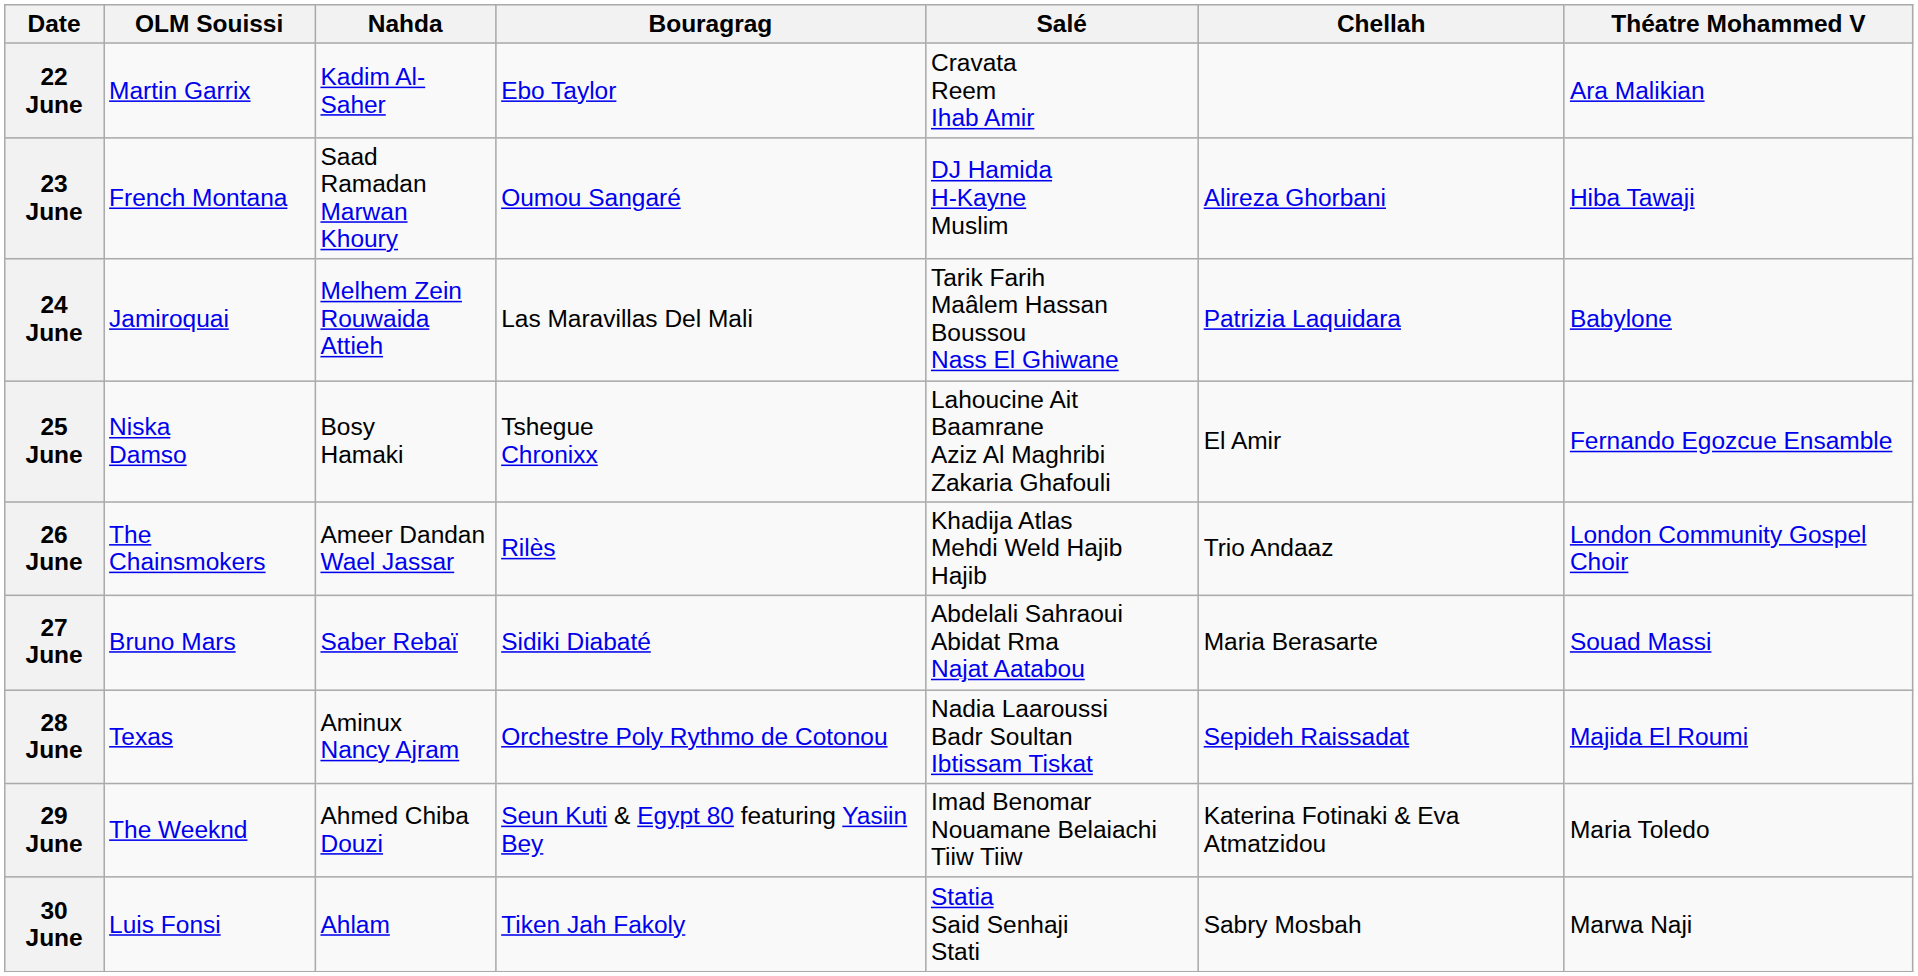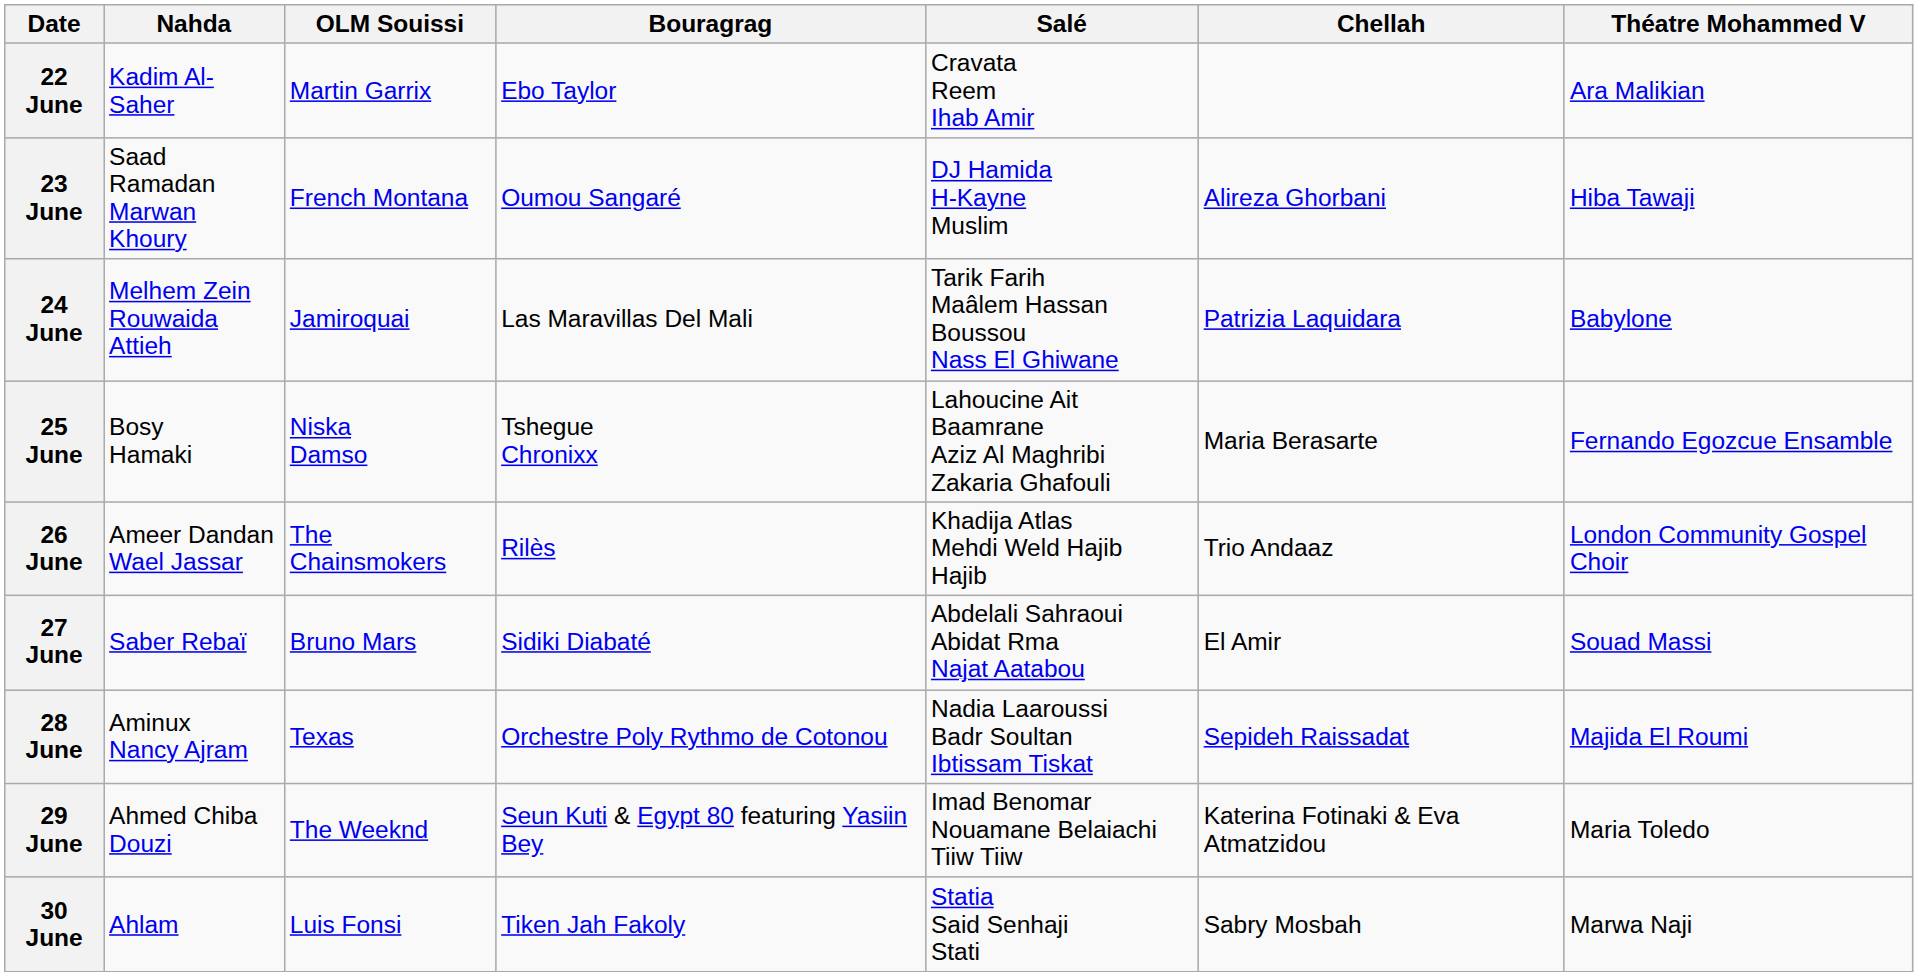 <table class="wikitable plainrowheaders">
 <tr>
 <th>Date</th>
+<th>Nahda</th>
 <th>OLM Souissi</th>
-<th>Nahda</th>
 <th>Bouragrag</th>
 <th>Salé</th>
 <th>Chellah</th>
 <th>Théatre Mohammed V</th>
 </tr>
 <tr>
 <th scope="row">22 June</th>
+<td><a href='#'>Kadim Al-Saher</a></td>
 <td><a href='#'>Martin Garrix</a></td>
-<td><a href='#'>Kadim Al-Saher</a></td>
 <td><a href='#'>Ebo Taylor</a></td>
 <td>Cravata<br>Reem<br><a href='#'>Ihab Amir</a></td>
 <td></td>
 <td><a href='#'>Ara Malikian</a></td>
 </tr>
 <tr>
 <th scope="row">23 June</th>
+<td>Saad Ramadan<br><a href='#'>Marwan Khoury</a></td>
 <td><a href='#'>French Montana</a></td>
-<td>Saad Ramadan<br><a href='#'>Marwan Khoury</a></td>
 <td><a href='#'>Oumou Sangaré</a></td>
 <td><a href='#'>DJ Hamida</a><br><a href='#'>H-Kayne</a><br>Muslim</td>
 <td><a href='#'>Alireza Ghorbani</a></td>
 <td><a href='#'>Hiba Tawaji</a></td>
 </tr>
 <tr>
 <th scope="row">24 June</th>
+<td><a href='#'>Melhem Zein</a><br><a href='#'>Rouwaida Attieh</a></td>
 <td><a href='#'>Jamiroquai</a></td>
-<td><a href='#'>Melhem Zein</a><br><a href='#'>Rouwaida Attieh</a></td>
 <td>Las Maravillas Del Mali</td>
 <td>Tarik Farih<br>Maâlem Hassan Boussou<br><a href='#'>Nass El Ghiwane</a></td>
 <td><a href='#'>Patrizia Laquidara</a></td>
 <td><a href='#'>Babylone</a></td>
 </tr>
 <tr>
 <th scope="row">25 June</th>
+<td>Bosy<br>Hamaki</td>
 <td><a href='#'>Niska</a><br><a href='#'>Damso</a></td>
-<td>Bosy<br>Hamaki</td>
 <td>Tshegue<br><a href='#'>Chronixx</a></td>
 <td>Lahoucine Ait Baamrane<br>Aziz Al Maghribi<br>Zakaria Ghafouli</td>
-<td>El Amir</td>
+<td>Maria Berasarte</td>
 <td><a href='#'>Fernando Egozcue Ensamble</a></td>
 </tr>
 <tr>
 <th scope="row">26 June</th>
+<td>Ameer Dandan<br><a href='#'>Wael Jassar</a></td>
 <td><a href='#'>The Chainsmokers</a></td>
-<td>Ameer Dandan<br><a href='#'>Wael Jassar</a></td>
 <td><a href='#'>Rilès</a></td>
 <td>Khadija Atlas<br>Mehdi Weld Hajib<br>Hajib</td>
 <td>Trio Andaaz</td>
 <td><a href='#'>London Community Gospel Choir</a></td>
 </tr>
 <tr>
 <th scope="row">27 June</th>
+<td><a href='#'>Saber Rebaï</a></td>
 <td><a href='#'>Bruno Mars</a></td>
-<td><a href='#'>Saber Rebaï</a></td>
 <td><a href='#'>Sidiki Diabaté</a></td>
 <td>Abdelali Sahraoui<br>Abidat Rma<br><a href='#'>Najat Aatabou</a></td>
-<td>Maria Berasarte</td>
+<td>El Amir</td>
 <td><a href='#'>Souad Massi</a></td>
 </tr>
 <tr>
 <th scope="row">28 June</th>
+<td>Aminux<br><a href='#'>Nancy Ajram</a></td>
 <td><a href='#'>Texas</a></td>
-<td>Aminux<br><a href='#'>Nancy Ajram</a></td>
 <td><a href='#'>Orchestre Poly Rythmo de Cotonou</a></td>
 <td>Nadia Laaroussi <br>Badr Soultan<br><a href='#'>Ibtissam Tiskat</a></td>
 <td><a href='#'>Sepideh Raissadat</a></td>
 <td><a href='#'>Majida El Roumi</a></td>
 </tr>
 <tr>
 <th scope="row">29 June</th>
+<td>Ahmed Chiba<br><a href='#'>Douzi</a></td>
 <td><a href='#'>The Weeknd</a></td>
-<td>Ahmed Chiba<br><a href='#'>Douzi</a></td>
 <td><a href='#'>Seun Kuti</a> & <a href='#'>Egypt 80</a> featuring <a href='#'>Yasiin Bey</a></td>
 <td>Imad Benomar<br>Nouamane Belaiachi<br>Tiiw Tiiw</td>
 <td>Katerina Fotinaki & Eva Atmatzidou</td>
 <td>Maria Toledo</td>
 </tr>
 <tr>
 <th scope="row">30 June</th>
+<td><a href='#'>Ahlam</a></td>
 <td><a href='#'>Luis Fonsi</a></td>
-<td><a href='#'>Ahlam</a></td>
 <td><a href='#'>Tiken Jah Fakoly</a></td>
 <td><a href='#'>Statia</a><br>Said Senhaji<br>Stati</td>
 <td>Sabry Mosbah</td>
 <td>Marwa Naji</td>
 </tr>
 </table>
